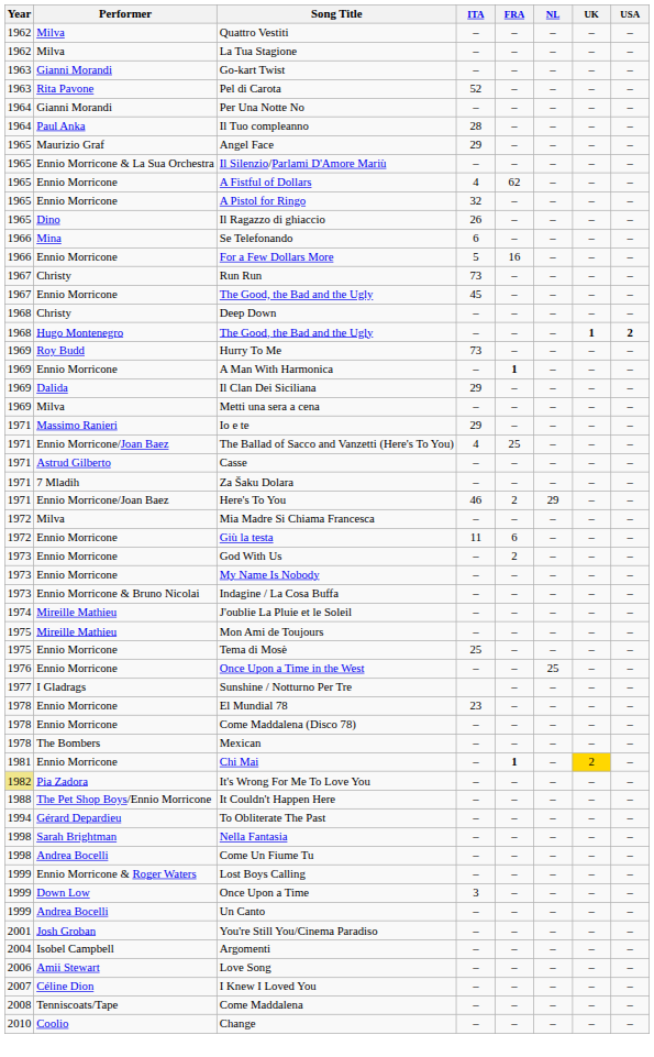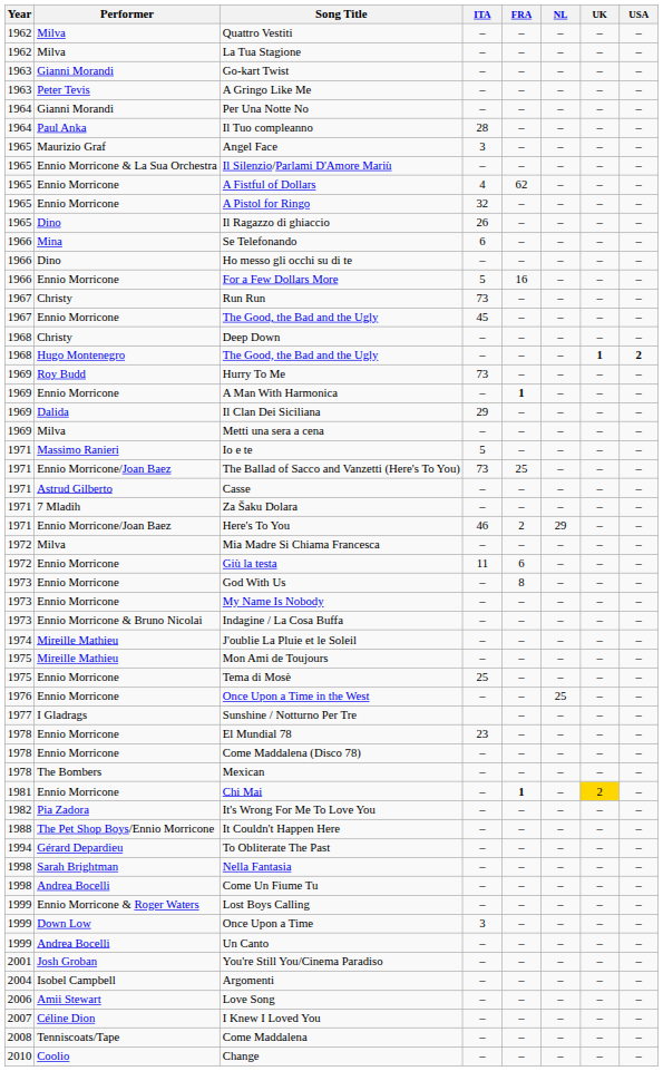 <table class="wikitable">
 <tr>
 <th>Year</th>
 <th>Performer</th>
 <th>Song Title</th>
 <th width="45"><small><a href='#'>ITA</a></small></th>
 <th width="45"><small><a href='#'>FRA</a></small></th>
 <th width="45"><small><a href='#'>NL</a></small></th>
 <th width="45"><small>UK</small></th>
 <th width="45"><small>USA</small></th>
 </tr>
 <tr>
 <td>1962</td>
 <td><a href='#'>Milva</a></td>
 <td>Quattro Vestiti</td>
 <td style="text-align:center;">–</td>
 <td style="text-align:center;">–</td>
 <td style="text-align:center;">–</td>
 <td style="text-align:center;">–</td>
 <td style="text-align:center;">–</td>
 </tr>
 <tr>
 <td>1962</td>
 <td>Milva</td>
 <td>La Tua Stagione</td>
 <td style="text-align:center;">–</td>
 <td style="text-align:center;">–</td>
 <td style="text-align:center;">–</td>
 <td style="text-align:center;">–</td>
 <td style="text-align:center;">–</td>
 </tr>
 <tr>
 <td>1963</td>
 <td><a href='#'>Gianni Morandi</a></td>
 <td>Go-kart Twist</td>
 <td style="text-align:center;">–</td>
 <td style="text-align:center;">–</td>
 <td style="text-align:center;">–</td>
 <td style="text-align:center;">–</td>
 <td style="text-align:center;">–</td>
 </tr>
 <tr>
 <td>1963</td>
-<td><a href='#'>Rita Pavone</a></td>
-<td>Pel di Carota</td>
-<td style="text-align:center;">52</td>
+<td><a href='#'>Peter Tevis</a></td>
+<td>A Gringo Like Me</td>
+<td style="text-align:center;">–</td>
 <td style="text-align:center;">–</td>
 <td style="text-align:center;">–</td>
 <td style="text-align:center;">–</td>
 <td style="text-align:center;">–</td>
 </tr>
 <tr>
 <td>1964</td>
 <td>Gianni Morandi</td>
 <td>Per Una Notte No</td>
 <td style="text-align:center;">–</td>
 <td style="text-align:center;">–</td>
 <td style="text-align:center;">–</td>
 <td style="text-align:center;">–</td>
 <td style="text-align:center;">–</td>
 </tr>
 <tr>
 <td>1964</td>
 <td><a href='#'>Paul Anka</a></td>
 <td>Il Tuo compleanno</td>
 <td style="text-align:center;">28</td>
 <td style="text-align:center;">–</td>
 <td style="text-align:center;">–</td>
 <td style="text-align:center;">–</td>
 <td style="text-align:center;">–</td>
 </tr>
 <tr>
 <td>1965</td>
 <td>Maurizio Graf</td>
 <td>Angel Face</td>
-<td style="text-align:center;">29</td>
+<td style="text-align:center;">3</td>
 <td style="text-align:center;">–</td>
 <td style="text-align:center;">–</td>
 <td style="text-align:center;">–</td>
 <td style="text-align:center;">–</td>
 </tr>
 <tr>
 <td>1965</td>
 <td>Ennio Morricone & La Sua Orchestra</td>
 <td><a href='#'>Il Silenzio</a>/<a href='#'>Parlami D'Amore Mariù</a></td>
 <td style="text-align:center;">–</td>
 <td style="text-align:center;">–</td>
 <td style="text-align:center;">–</td>
 <td style="text-align:center;">–</td>
 <td style="text-align:center;">–</td>
 </tr>
 <tr>
 <td>1965</td>
 <td>Ennio Morricone</td>
 <td><a href='#'>A Fistful of Dollars</a></td>
 <td style="text-align:center;">4</td>
 <td style="text-align:center;">62</td>
 <td style="text-align:center;">–</td>
 <td style="text-align:center;">–</td>
 <td style="text-align:center;">–</td>
 </tr>
 <tr>
 <td>1965</td>
 <td>Ennio Morricone</td>
 <td><a href='#'>A Pistol for Ringo</a></td>
 <td style="text-align:center;">32</td>
 <td style="text-align:center;">–</td>
 <td style="text-align:center;">–</td>
 <td style="text-align:center;">–</td>
 <td style="text-align:center;">–</td>
 </tr>
 <tr>
 <td>1965</td>
 <td><a href='#'>Dino</a></td>
 <td>Il Ragazzo di ghiaccio</td>
 <td style="text-align:center;">26</td>
 <td style="text-align:center;">–</td>
 <td style="text-align:center;">–</td>
 <td style="text-align:center;">–</td>
 <td style="text-align:center;">–</td>
 </tr>
 <tr>
 <td>1966</td>
 <td><a href='#'>Mina</a></td>
 <td>Se Telefonando</td>
 <td style="text-align:center;">6</td>
+<td style="text-align:center;">–</td>
+<td style="text-align:center;">–</td>
+<td style="text-align:center;">–</td>
+<td style="text-align:center;">–</td>
+</tr>
+<tr>
+<td>1966</td>
+<td>Dino</td>
+<td>Ho messo gli occhi su di te</td>
+<td style="text-align:center;">–</td>
 <td style="text-align:center;">–</td>
 <td style="text-align:center;">–</td>
 <td style="text-align:center;">–</td>
 <td style="text-align:center;">–</td>
 </tr>
 <tr>
 <td>1966</td>
 <td>Ennio Morricone</td>
 <td><a href='#'>For a Few Dollars More</a></td>
 <td style="text-align:center;">5</td>
 <td style="text-align:center;">16</td>
 <td style="text-align:center;">–</td>
 <td style="text-align:center;">–</td>
 <td style="text-align:center;">–</td>
 </tr>
 <tr>
 <td>1967</td>
 <td>Christy</td>
 <td>Run Run</td>
 <td style="text-align:center;">73</td>
 <td style="text-align:center;">–</td>
 <td style="text-align:center;">–</td>
 <td style="text-align:center;">–</td>
 <td style="text-align:center;">–</td>
 </tr>
 <tr>
 <td>1967</td>
 <td>Ennio Morricone</td>
 <td><a href='#'>The Good, the Bad and the Ugly</a></td>
 <td style="text-align:center;">45</td>
 <td style="text-align:center;">–</td>
 <td style="text-align:center;">–</td>
 <td style="text-align:center;">–</td>
 <td style="text-align:center;">–</td>
 </tr>
 <tr>
 <td>1968</td>
 <td>Christy</td>
 <td>Deep Down</td>
 <td style="text-align:center;">–</td>
 <td style="text-align:center;">–</td>
 <td style="text-align:center;">–</td>
 <td style="text-align:center;">–</td>
 <td style="text-align:center;">–</td>
 </tr>
 <tr>
 <td>1968</td>
 <td><a href='#'>Hugo Montenegro</a></td>
 <td><a href='#'>The Good, the Bad and the Ugly</a></td>
 <td style="text-align:center;">–</td>
 <td style="text-align:center;">–</td>
 <td style="text-align:center;">–</td>
 <td style="text-align:center;"><strong>1</strong></td>
 <td style="text-align:center;"><strong>2</strong></td>
 </tr>
 <tr>
 <td>1969</td>
 <td><a href='#'>Roy Budd</a></td>
 <td>Hurry To Me</td>
 <td style="text-align:center;">73</td>
 <td style="text-align:center;">–</td>
 <td style="text-align:center;">–</td>
 <td style="text-align:center;">–</td>
 <td style="text-align:center;">–</td>
 </tr>
 <tr>
 <td>1969</td>
 <td>Ennio Morricone</td>
 <td>A Man With Harmonica</td>
 <td style="text-align:center;">–</td>
 <td style="text-align:center;"><strong>1</strong></td>
 <td style="text-align:center;">–</td>
 <td style="text-align:center;">–</td>
 <td style="text-align:center;">–</td>
 </tr>
 <tr>
 <td>1969</td>
 <td><a href='#'>Dalida</a></td>
 <td>Il Clan Dei Siciliana</td>
 <td style="text-align:center;">29</td>
 <td style="text-align:center;">–</td>
 <td style="text-align:center;">–</td>
 <td style="text-align:center;">–</td>
 <td style="text-align:center;">–</td>
 </tr>
 <tr>
 <td>1969</td>
 <td>Milva</td>
 <td>Metti una sera a cena</td>
 <td style="text-align:center;">–</td>
 <td style="text-align:center;">–</td>
 <td style="text-align:center;">–</td>
 <td style="text-align:center;">–</td>
 <td style="text-align:center;">–</td>
 </tr>
 <tr>
 <td>1971</td>
 <td><a href='#'>Massimo Ranieri</a></td>
 <td>Io e te</td>
-<td style="text-align:center;">29</td>
+<td style="text-align:center;">5</td>
 <td style="text-align:center;">–</td>
 <td style="text-align:center;">–</td>
 <td style="text-align:center;">–</td>
 <td style="text-align:center;">–</td>
 </tr>
 <tr>
 <td>1971</td>
 <td>Ennio Morricone/<a href='#'>Joan Baez</a></td>
 <td>The Ballad of Sacco and Vanzetti (Here's To You)</td>
-<td style="text-align:center;">4</td>
+<td style="text-align:center;">73</td>
 <td style="text-align:center;">25</td>
 <td style="text-align:center;">–</td>
 <td style="text-align:center;">–</td>
 <td style="text-align:center;">–</td>
 </tr>
 <tr>
 <td>1971</td>
 <td><a href='#'>Astrud Gilberto</a></td>
 <td>Casse</td>
 <td style="text-align:center;">–</td>
 <td style="text-align:center;">–</td>
 <td style="text-align:center;">–</td>
 <td style="text-align:center;">–</td>
 <td style="text-align:center;">–</td>
 </tr>
 <tr>
 <td>1971</td>
 <td>7 Mladih</td>
 <td>Za Šaku Dolara</td>
 <td style="text-align:center;">–</td>
 <td style="text-align:center;">–</td>
 <td style="text-align:center;">–</td>
 <td style="text-align:center;">–</td>
 <td style="text-align:center;">–</td>
 </tr>
 <tr>
 <td>1971</td>
 <td>Ennio Morricone/Joan Baez</td>
 <td>Here's To You</td>
 <td style="text-align:center;">46</td>
 <td style="text-align:center;">2</td>
 <td style="text-align:center;">29</td>
 <td style="text-align:center;">–</td>
 <td style="text-align:center;">–</td>
 </tr>
 <tr>
 <td>1972</td>
 <td>Milva</td>
 <td>Mia Madre Si Chiama Francesca</td>
 <td style="text-align:center;">–</td>
 <td style="text-align:center;">–</td>
 <td style="text-align:center;">–</td>
 <td style="text-align:center;">–</td>
 <td style="text-align:center;">–</td>
 </tr>
 <tr>
 <td>1972</td>
 <td>Ennio Morricone</td>
 <td><a href='#'>Giù la testa</a></td>
 <td style="text-align:center;">11</td>
 <td style="text-align:center;">6</td>
 <td style="text-align:center;">–</td>
 <td style="text-align:center;">–</td>
 <td style="text-align:center;">–</td>
 </tr>
 <tr>
 <td>1973</td>
 <td>Ennio Morricone</td>
 <td>God With Us</td>
 <td style="text-align:center;">–</td>
-<td style="text-align:center;">2</td>
+<td style="text-align:center;">8</td>
 <td style="text-align:center;">–</td>
 <td style="text-align:center;">–</td>
 <td style="text-align:center;">–</td>
 </tr>
 <tr>
 <td>1973</td>
 <td>Ennio Morricone</td>
 <td><a href='#'>My Name Is Nobody</a></td>
 <td style="text-align:center;">–</td>
 <td style="text-align:center;">–</td>
 <td style="text-align:center;">–</td>
 <td style="text-align:center;">–</td>
 <td style="text-align:center;">–</td>
 </tr>
 <tr>
 <td>1973</td>
 <td>Ennio Morricone & Bruno Nicolai</td>
 <td>Indagine / La Cosa Buffa</td>
 <td style="text-align:center;">–</td>
 <td style="text-align:center;">–</td>
 <td style="text-align:center;">–</td>
 <td style="text-align:center;">–</td>
 <td style="text-align:center;">–</td>
 </tr>
 <tr>
 <td>1974</td>
 <td><a href='#'>Mireille Mathieu</a></td>
 <td>J'oublie La Pluie et le Soleil</td>
 <td style="text-align:center;">–</td>
 <td style="text-align:center;">–</td>
 <td style="text-align:center;">–</td>
 <td style="text-align:center;">–</td>
 <td style="text-align:center;">–</td>
 </tr>
 <tr>
 <td>1975</td>
 <td><a href='#'>Mireille Mathieu</a></td>
 <td>Mon Ami de Toujours</td>
 <td style="text-align:center;">–</td>
 <td style="text-align:center;">–</td>
 <td style="text-align:center;">–</td>
 <td style="text-align:center;">–</td>
 <td style="text-align:center;">–</td>
 </tr>
 <tr>
 <td>1975</td>
 <td>Ennio Morricone</td>
 <td>Tema di Mosè</td>
 <td style="text-align:center;">25</td>
 <td style="text-align:center;">–</td>
 <td style="text-align:center;">–</td>
 <td style="text-align:center;">–</td>
 <td style="text-align:center;">–</td>
 </tr>
 <tr>
 <td>1976</td>
 <td>Ennio Morricone</td>
 <td><a href='#'>Once Upon a Time in the West</a></td>
 <td style="text-align:center;">–</td>
 <td style="text-align:center;">–</td>
 <td style="text-align:center;">25</td>
 <td style="text-align:center;">–</td>
 <td style="text-align:center;">–</td>
 </tr>
 <tr>
 <td>1977</td>
 <td>I Gladrags</td>
 <td>Sunshine / Notturno Per Tre</td>
 <td style="text-align:center;"></td>
 <td style="text-align:center;">–</td>
 <td style="text-align:center;">–</td>
 <td style="text-align:center;">–</td>
 <td style="text-align:center;">–</td>
 </tr>
 <tr>
 <td>1978</td>
 <td>Ennio Morricone</td>
 <td>El Mundial 78</td>
 <td style="text-align:center;">23</td>
 <td style="text-align:center;">–</td>
 <td style="text-align:center;">–</td>
 <td style="text-align:center;">–</td>
 <td style="text-align:center;">–</td>
 </tr>
 <tr>
 <td>1978</td>
 <td>Ennio Morricone</td>
 <td>Come Maddalena (Disco 78)</td>
 <td style="text-align:center;">–</td>
 <td style="text-align:center;">–</td>
 <td style="text-align:center;">–</td>
 <td style="text-align:center;">–</td>
 <td style="text-align:center;">–</td>
 </tr>
 <tr>
 <td>1978</td>
 <td>The Bombers</td>
 <td>Mexican</td>
 <td style="text-align:center;">–</td>
 <td style="text-align:center;">–</td>
 <td style="text-align:center;">–</td>
 <td style="text-align:center;">–</td>
 <td style="text-align:center;">–</td>
 </tr>
 <tr>
 <td>1981</td>
 <td>Ennio Morricone</td>
 <td><a href='#'>Chi Mai</a></td>
 <td style="text-align:center;">–</td>
 <td style="text-align:center;"><strong>1</strong></td>
 <td style="text-align:center;">–</td>
 <td style="background: gold; text-align:center;">2</td>
 <td style="text-align:center;">–</td>
 </tr>
 <tr>
-<td style="background: khaki;">1982</td>
+<td>1982</td>
 <td><a href='#'>Pia Zadora</a></td>
 <td>It's Wrong For Me To Love You</td>
 <td style="text-align:center;">–</td>
 <td style="text-align:center;">–</td>
 <td style="text-align:center;">–</td>
 <td style="text-align:center;">–</td>
 <td style="text-align:center;">–</td>
 </tr>
 <tr>
 <td>1988</td>
 <td><a href='#'>The Pet Shop Boys</a>/Ennio Morricone</td>
 <td>It Couldn't Happen Here</td>
 <td style="text-align:center;">–</td>
 <td style="text-align:center;">–</td>
 <td style="text-align:center;">–</td>
 <td style="text-align:center;">–</td>
 <td style="text-align:center;">–</td>
 </tr>
 <tr>
 <td>1994</td>
 <td><a href='#'>Gérard Depardieu</a></td>
 <td>To Obliterate The Past</td>
 <td style="text-align:center;">–</td>
 <td style="text-align:center;">–</td>
 <td style="text-align:center;">–</td>
 <td style="text-align:center;">–</td>
 <td style="text-align:center;">–</td>
 </tr>
 <tr>
 <td>1998</td>
 <td><a href='#'>Sarah Brightman</a></td>
 <td><a href='#'>Nella Fantasia</a></td>
 <td style="text-align:center;">–</td>
 <td style="text-align:center;">–</td>
 <td style="text-align:center;">–</td>
 <td style="text-align:center;">–</td>
 <td style="text-align:center;">–</td>
 </tr>
 <tr>
 <td>1998</td>
 <td><a href='#'>Andrea Bocelli</a></td>
 <td>Come Un Fiume Tu</td>
 <td style="text-align:center;">–</td>
 <td style="text-align:center;">–</td>
 <td style="text-align:center;">–</td>
 <td style="text-align:center;">–</td>
 <td style="text-align:center;">–</td>
 </tr>
 <tr>
 <td>1999</td>
 <td>Ennio Morricone & <a href='#'>Roger Waters</a></td>
 <td>Lost Boys Calling</td>
 <td style="text-align:center;">–</td>
 <td style="text-align:center;">–</td>
 <td style="text-align:center;">–</td>
 <td style="text-align:center;">–</td>
 <td style="text-align:center;">–</td>
 </tr>
 <tr>
 <td>1999</td>
 <td><a href='#'>Down Low</a></td>
 <td>Once Upon a Time</td>
 <td style="text-align:center;">3</td>
 <td style="text-align:center;">–</td>
 <td style="text-align:center;">–</td>
 <td style="text-align:center;">–</td>
 <td style="text-align:center;">–</td>
 </tr>
 <tr>
 <td>1999</td>
 <td><a href='#'>Andrea Bocelli</a></td>
 <td>Un Canto</td>
 <td style="text-align:center;">–</td>
 <td style="text-align:center;">–</td>
 <td style="text-align:center;">–</td>
 <td style="text-align:center;">–</td>
 <td style="text-align:center;">–</td>
 </tr>
 <tr>
 <td>2001</td>
 <td><a href='#'>Josh Groban</a></td>
 <td>You're Still You/Cinema Paradiso</td>
 <td style="text-align:center;">–</td>
 <td style="text-align:center;">–</td>
 <td style="text-align:center;">–</td>
 <td style="text-align:center;">–</td>
 <td style="text-align:center;">–</td>
 </tr>
 <tr>
 <td>2004</td>
 <td>Isobel Campbell</td>
 <td>Argomenti</td>
 <td style="text-align:center;">–</td>
 <td style="text-align:center;">–</td>
 <td style="text-align:center;">–</td>
 <td style="text-align:center;">–</td>
 <td style="text-align:center;">–</td>
 </tr>
 <tr>
 <td>2006</td>
 <td><a href='#'>Amii Stewart</a></td>
 <td>Love Song</td>
 <td style="text-align:center;">–</td>
 <td style="text-align:center;">–</td>
 <td style="text-align:center;">–</td>
 <td style="text-align:center;">–</td>
 <td style="text-align:center;">–</td>
 </tr>
 <tr>
 <td>2007</td>
 <td><a href='#'>Céline Dion</a></td>
 <td>I Knew I Loved You</td>
 <td style="text-align:center;">–</td>
 <td style="text-align:center;">–</td>
 <td style="text-align:center;">–</td>
 <td style="text-align:center;">–</td>
 <td style="text-align:center;">–</td>
 </tr>
 <tr>
 <td>2008</td>
 <td>Tenniscoats/Tape</td>
 <td>Come Maddalena</td>
 <td style="text-align:center;">–</td>
 <td style="text-align:center;">–</td>
 <td style="text-align:center;">–</td>
 <td style="text-align:center;">–</td>
 <td style="text-align:center;">–</td>
 </tr>
 <tr>
 <td>2010</td>
 <td><a href='#'>Coolio</a></td>
 <td>Change</td>
 <td style="text-align:center;">–</td>
 <td style="text-align:center;">–</td>
 <td style="text-align:center;">–</td>
 <td style="text-align:center;">–</td>
 <td style="text-align:center;">–</td>
 </tr>
 </table>
